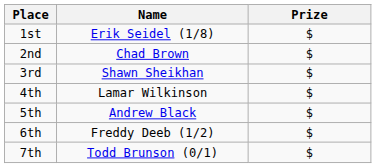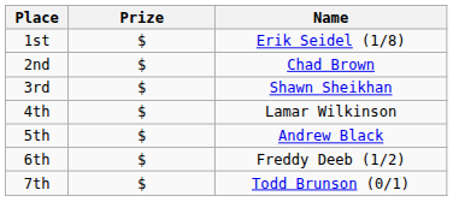 <table class="wikitable" style="text-align:center">
 <tr>
 <th width="50">Place</th>
+<th width="125">Prize</th>
 <th width="200">Name</th>
-<th width="125">Prize</th>
 </tr>
 <tr>
 <td>1st</td>
+<td>$</td>
 <td><a href='#'>Erik Seidel</a> (1/8)</td>
-<td>$</td>
 </tr>
 <tr>
 <td>2nd</td>
+<td>$</td>
 <td><a href='#'>Chad Brown</a></td>
-<td>$</td>
 </tr>
 <tr>
 <td>3rd</td>
+<td>$</td>
 <td><a href='#'>Shawn Sheikhan</a></td>
-<td>$</td>
 </tr>
 <tr>
 <td>4th</td>
+<td>$</td>
 <td>Lamar Wilkinson</td>
-<td>$</td>
 </tr>
 <tr>
 <td>5th</td>
+<td>$</td>
 <td><a href='#'>Andrew Black</a></td>
-<td>$</td>
 </tr>
 <tr>
 <td>6th</td>
+<td>$</td>
 <td>Freddy Deeb (1/2)</td>
-<td>$</td>
 </tr>
 <tr>
 <td>7th</td>
+<td>$</td>
 <td><a href='#'>Todd Brunson</a> (0/1)</td>
-<td>$</td>
 </tr>
 </table>
